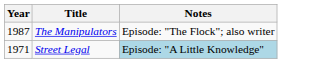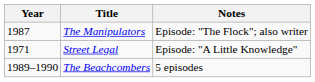 <table class="wikitable sortable">
 <tr>
 <th>Year</th>
 <th>Title</th>
 <th>Notes</th>
 </tr>
 <tr>
 <td>1987</td>
 <td><em><a href='#'>The Manipulators</a></em></td>
 <td>Episode: "The Flock"; also writer</td>
 </tr>
 <tr>
 <td>1971</td>
 <td><a href='#'><em>Street Legal</em></a></td>
-<td style="background: lightblue;">Episode: "A Little Knowledge"</td>
+<td>Episode: "A Little Knowledge"</td>
+</tr>
+<tr>
+<td>1989–1990</td>
+<td><em><a href='#'>The Beachcombers</a></em></td>
+<td>5 episodes</td>
 </tr>
 </table>
